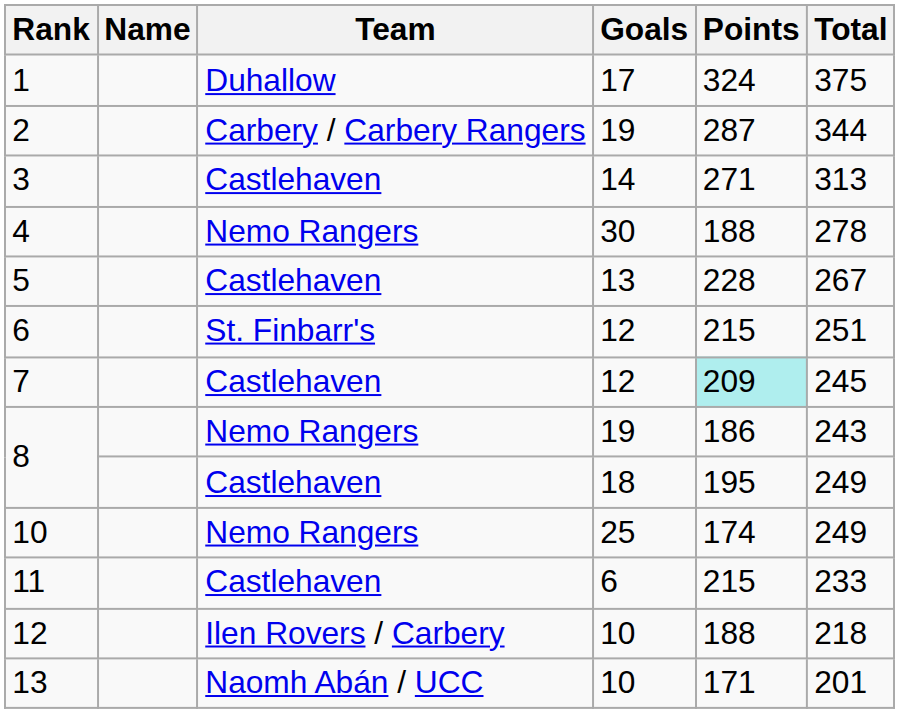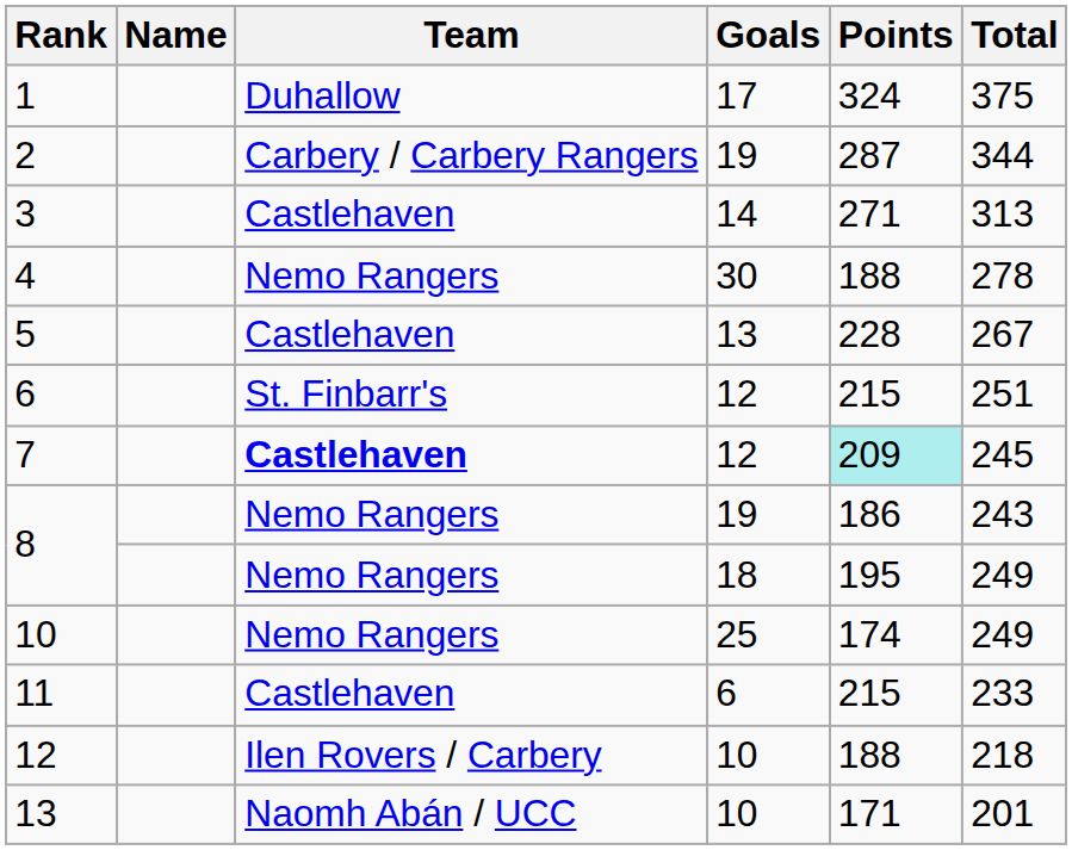 <table class="wikitable sortable">
 <tr>
 </tr>
 <tr>
 <th>Rank</th>
 <th>Name</th>
 <th>Team</th>
 <th>Goals</th>
 <th>Points</th>
 <th>Total</th>
 </tr>
 <tr>
 <td>1</td>
 <td><strong></strong></td>
 <td><a href='#'>Duhallow</a></td>
 <td>17</td>
 <td>324</td>
 <td>375</td>
 </tr>
 <tr>
 <td>2</td>
 <td><strong></strong></td>
 <td><a href='#'>Carbery</a> / <a href='#'>Carbery Rangers</a></td>
 <td>19</td>
 <td>287</td>
 <td>344</td>
 </tr>
 <tr>
 <td>3</td>
 <td></td>
 <td><a href='#'>Castlehaven</a></td>
 <td>14</td>
 <td>271</td>
 <td>313</td>
 </tr>
 <tr>
 <td>4</td>
 <td></td>
 <td><a href='#'>Nemo Rangers</a></td>
 <td>30</td>
 <td>188</td>
 <td>278</td>
 </tr>
 <tr>
 <td>5</td>
 <td></td>
 <td><a href='#'>Castlehaven</a></td>
 <td>13</td>
 <td>228</td>
 <td>267</td>
 </tr>
 <tr>
 <td>6</td>
 <td><strong></strong></td>
 <td><a href='#'>St. Finbarr's</a></td>
 <td>12</td>
 <td>215</td>
 <td>251</td>
 </tr>
 <tr>
 <td>7</td>
 <td><strong></strong></td>
-<td><a href='#'>Castlehaven</a></td>
+<td><strong><a href='#'>Castlehaven</a></strong></td>
 <td>12</td>
 <td style="background: paleturquoise;">209</td>
 <td>245</td>
 </tr>
 <tr>
 <td rowspan=2>8</td>
 <td><strong></strong></td>
 <td><a href='#'>Nemo Rangers</a></td>
 <td>19</td>
 <td>186</td>
 <td>243</td>
 </tr>
 <tr>
 <td><strong></strong></td>
-<td><a href='#'>Castlehaven</a></td>
+<td><a href='#'>Nemo Rangers</a></td>
 <td>18</td>
 <td>195</td>
 <td>249</td>
 </tr>
 <tr>
 <td>10</td>
 <td><strong></strong></td>
 <td><a href='#'>Nemo Rangers</a></td>
 <td>25</td>
 <td>174</td>
 <td>249</td>
 </tr>
 <tr>
 <td>11</td>
 <td></td>
 <td><a href='#'>Castlehaven</a></td>
 <td>6</td>
 <td>215</td>
 <td>233</td>
 </tr>
 <tr>
 <td>12</td>
 <td></td>
 <td><a href='#'>Ilen Rovers</a> / <a href='#'>Carbery</a></td>
 <td>10</td>
 <td>188</td>
 <td>218</td>
 </tr>
 <tr>
 <td>13</td>
 <td></td>
 <td><a href='#'>Naomh Abán</a> / <a href='#'>UCC</a></td>
 <td>10</td>
 <td>171</td>
 <td>201</td>
 </tr>
 </table>
